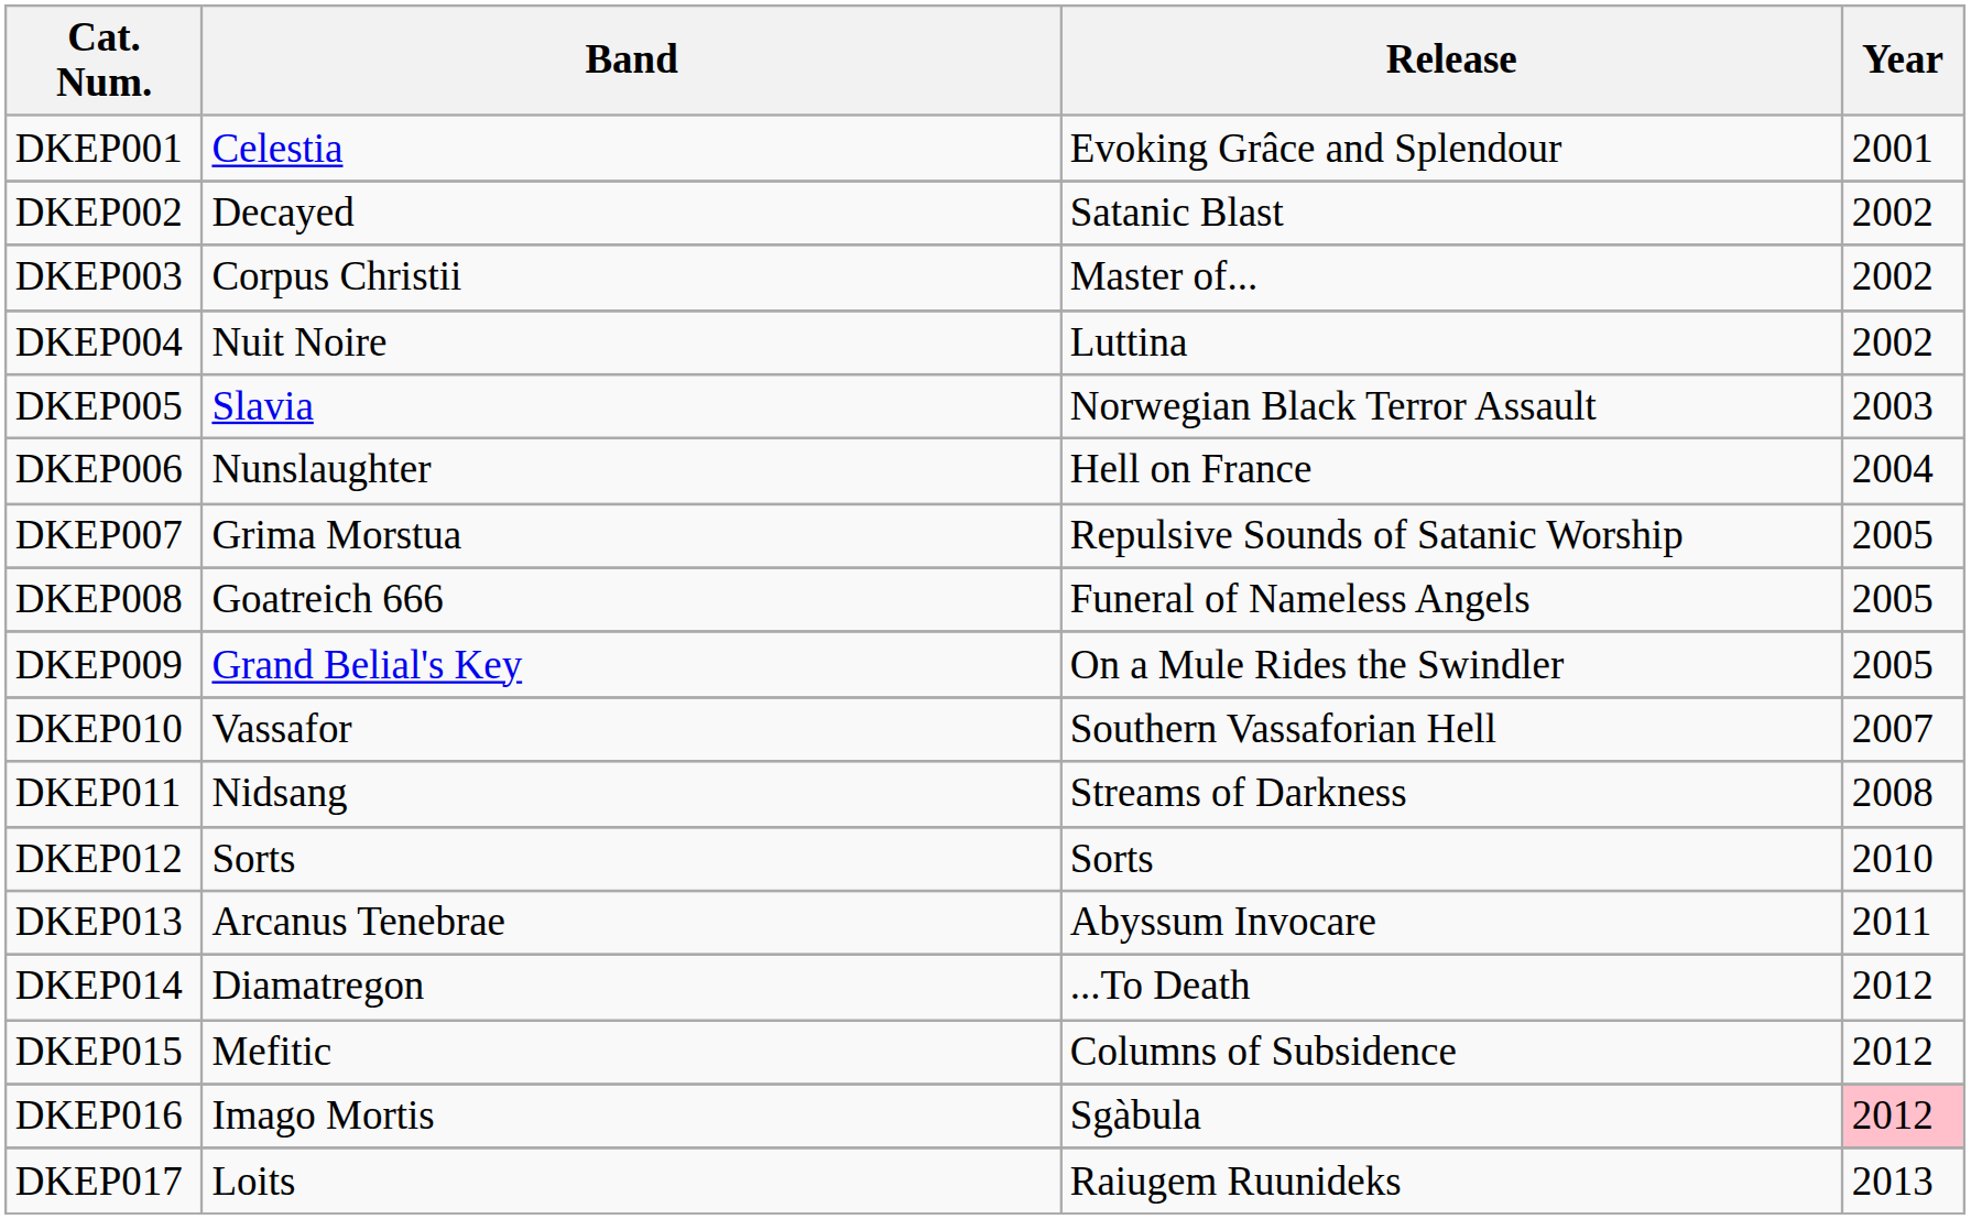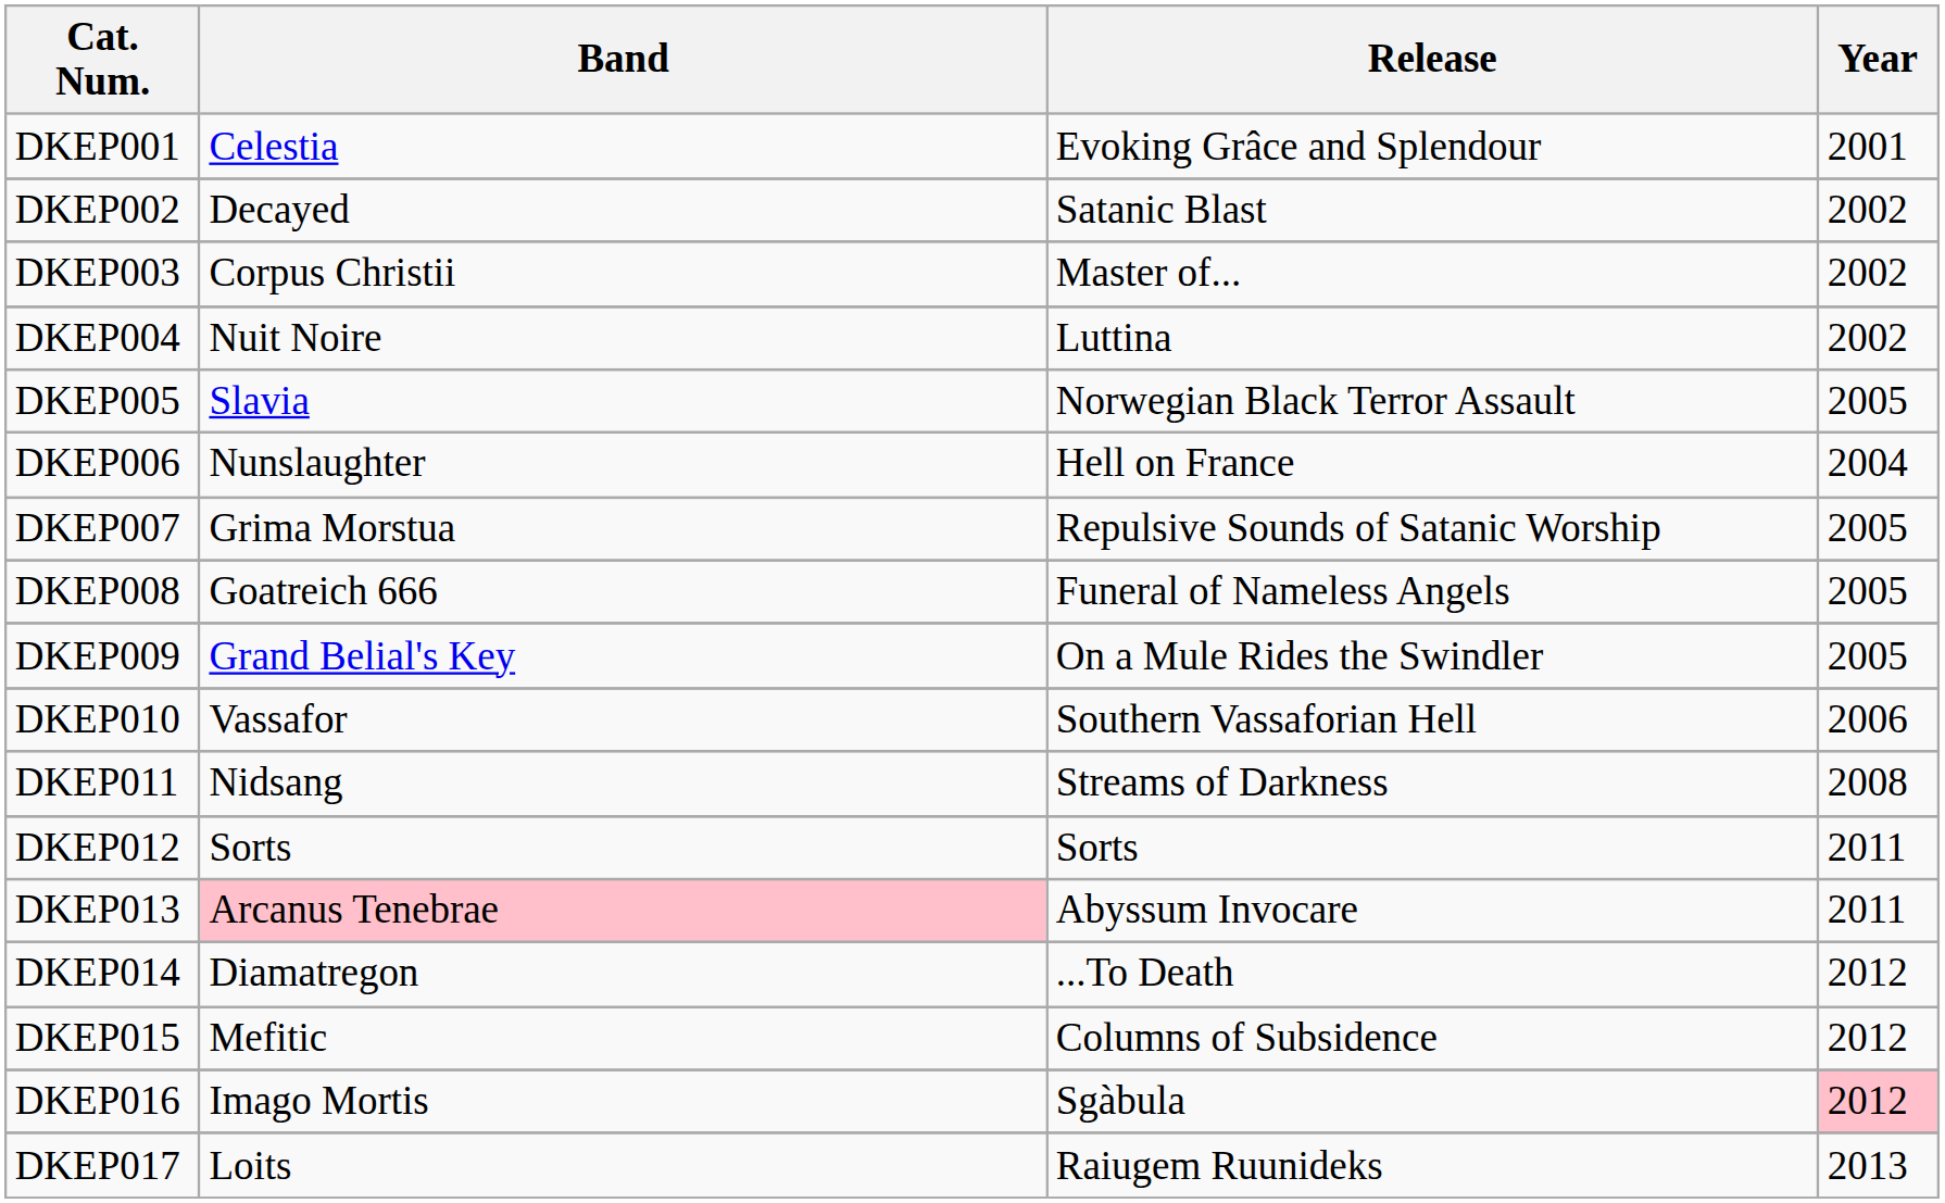 <table class="wikitable" style="margin:">
 <tr>
 <th width="70" rowspan="1">Cat. Num.</th>
 <th Width="330" rowspan="1">Band</th>
 <th width="300" rowspan="1">Release</th>
 <th width="40" rowspan="1">Year</th>
 </tr>
 <tr>
 <td>DKEP001</td>
 <td><a href='#'>Celestia</a></td>
 <td>Evoking Grâce and Splendour</td>
 <td>2001</td>
 </tr>
 <tr>
 </tr>
 <tr>
 <td>DKEP002</td>
 <td>Decayed</td>
 <td>Satanic Blast</td>
 <td>2002</td>
 </tr>
 <tr>
 </tr>
 <tr>
 <td>DKEP003</td>
 <td>Corpus Christii</td>
 <td>Master of...</td>
 <td>2002</td>
 </tr>
 <tr>
 </tr>
 <tr>
 <td>DKEP004</td>
 <td>Nuit Noire</td>
 <td>Luttina</td>
 <td>2002</td>
 </tr>
 <tr>
 </tr>
 <tr>
 <td>DKEP005</td>
 <td><a href='#'>Slavia</a></td>
 <td>Norwegian Black Terror Assault</td>
-<td>2003</td>
+<td>2005</td>
 </tr>
 <tr>
 </tr>
 <tr>
 <td>DKEP006</td>
 <td>Nunslaughter</td>
 <td>Hell on France</td>
 <td>2004</td>
 </tr>
 <tr>
 </tr>
 <tr>
 <td>DKEP007</td>
 <td>Grima Morstua</td>
 <td>Repulsive Sounds of Satanic Worship</td>
 <td>2005</td>
 </tr>
 <tr>
 </tr>
 <tr>
 <td>DKEP008</td>
 <td>Goatreich 666</td>
 <td>Funeral of Nameless Angels</td>
 <td>2005</td>
 </tr>
 <tr>
 </tr>
 <tr>
 <td>DKEP009</td>
 <td><a href='#'>Grand Belial's Key</a></td>
 <td>On a Mule Rides the Swindler</td>
 <td>2005</td>
 </tr>
 <tr>
 </tr>
 <tr>
 <td>DKEP010</td>
 <td>Vassafor</td>
 <td>Southern Vassaforian Hell</td>
-<td>2007</td>
+<td>2006</td>
 </tr>
 <tr>
 </tr>
 <tr>
 <td>DKEP011</td>
 <td>Nidsang</td>
 <td>Streams of Darkness</td>
 <td>2008</td>
 </tr>
 <tr>
 </tr>
 <tr>
 <td>DKEP012</td>
 <td>Sorts</td>
 <td>Sorts</td>
-<td>2010</td>
+<td>2011</td>
 </tr>
 <tr>
 </tr>
 <tr>
 <td>DKEP013</td>
-<td>Arcanus Tenebrae</td>
+<td style="background: pink;">Arcanus Tenebrae</td>
 <td>Abyssum Invocare</td>
 <td>2011</td>
 </tr>
 <tr>
 </tr>
 <tr>
 <td>DKEP014</td>
 <td>Diamatregon</td>
 <td>...To Death</td>
 <td>2012</td>
 </tr>
 <tr>
 </tr>
 <tr>
 <td>DKEP015</td>
 <td>Mefitic</td>
 <td>Columns of Subsidence</td>
 <td>2012</td>
 </tr>
 <tr>
 </tr>
 <tr>
 <td>DKEP016</td>
 <td>Imago Mortis</td>
 <td>Sgàbula</td>
 <td style="background: pink;">2012</td>
 </tr>
 <tr>
 </tr>
 <tr>
 <td>DKEP017</td>
 <td>Loits</td>
 <td>Raiugem Ruunideks</td>
 <td>2013</td>
 </tr>
 <tr>
 </tr>
 </table>
